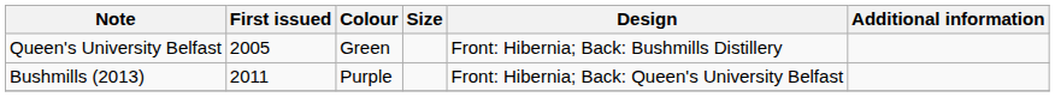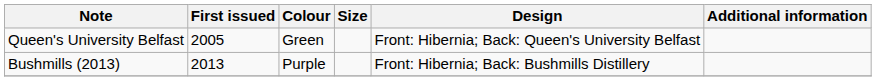 <table class="wikitable">
 <tr>
 <th>Note</th>
 <th>First issued</th>
 <th>Colour</th>
 <th>Size</th>
 <th>Design</th>
 <th>Additional information</th>
 </tr>
 <tr>
 <td>Queen's University Belfast</td>
 <td>2005</td>
 <td>Green</td>
 <td></td>
-<td>Front: Hibernia; Back: Bushmills Distillery</td>
+<td>Front: Hibernia; Back: Queen's University Belfast</td>
 <td></td>
 </tr>
 <tr>
 <td>Bushmills (2013)</td>
-<td>2011</td>
+<td>2013</td>
 <td>Purple</td>
 <td></td>
-<td>Front: Hibernia; Back: Queen's University Belfast</td>
+<td>Front: Hibernia; Back: Bushmills Distillery</td>
 <td></td>
 </tr>
 <tr>
 </tr>
 </table>
